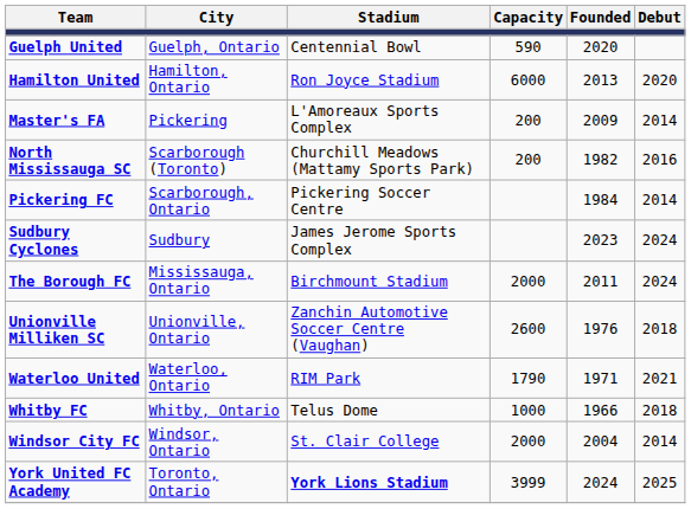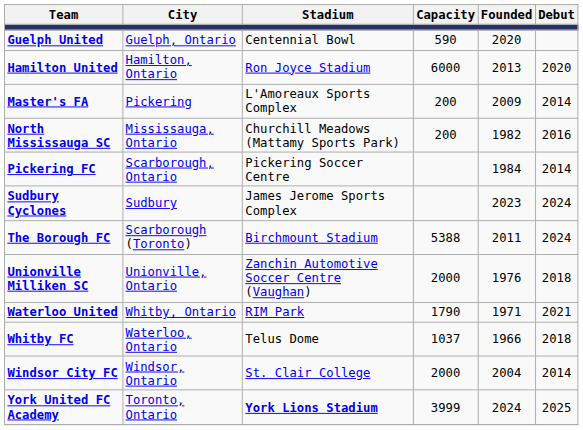 <table class="wikitable sortable" style="text-align:left;">
 <tr>
 <th style="background:">Team</th>
 <th style="background:">City</th>
 <th style="background:">Stadium</th>
 <th style="background:">Capacity</th>
 <th style="background:">Founded</th>
 <th style="background:">Debut</th>
 </tr>
 <tr>
 <th style="background:#273162;" colspan="7"></th>
 </tr>
 <tr>
 <td><strong><a href='#'>Guelph United</a></strong></td>
 <td><a href='#'>Guelph, Ontario</a></td>
 <td>Centennial Bowl</td>
 <td style="text-align:center;">590</td>
 <td style="text-align:center;">2020</td>
 </tr>
 <tr>
 <td><strong><a href='#'>Hamilton United</a></strong></td>
 <td><a href='#'>Hamilton, Ontario</a></td>
 <td><a href='#'>Ron Joyce Stadium</a></td>
 <td style="text-align:center;">6000</td>
 <td style="text-align:center;">2013</td>
 <td style="text-align:center;">2020</td>
 </tr>
 <tr>
 <td><strong><a href='#'>Master's FA</a></strong></td>
 <td><a href='#'>Pickering</a></td>
 <td>L'Amoreaux Sports Complex</td>
 <td style="text-align:center;">200</td>
 <td style="text-align:center;">2009</td>
 <td style="text-align:center;">2014</td>
 </tr>
 <tr>
 <td><strong><a href='#'>North Mississauga SC</a></strong></td>
-<td><a href='#'>Scarborough</a> (<a href='#'>Toronto</a>)</td>
+<td><a href='#'>Mississauga, Ontario</a></td>
 <td>Churchill Meadows (Mattamy Sports Park)</td>
 <td style="text-align:center;">200</td>
 <td style="text-align:center;">1982</td>
 <td style="text-align:center;">2016</td>
 </tr>
 <tr>
 <td><strong><a href='#'>Pickering FC</a></strong></td>
 <td><a href='#'>Scarborough, Ontario</a></td>
 <td>Pickering Soccer Centre</td>
 <td></td>
 <td align="center">1984</td>
 <td align="center">2014</td>
 </tr>
 <tr>
 <td><strong><a href='#'>Sudbury Cyclones</a></strong></td>
 <td><a href='#'>Sudbury</a></td>
 <td>James Jerome Sports Complex</td>
 <td></td>
 <td align="center">2023</td>
 <td align="center">2024</td>
 </tr>
 <tr>
 <td><strong><a href='#'>The Borough FC</a></strong></td>
-<td><a href='#'>Mississauga, Ontario</a></td>
+<td><a href='#'>Scarborough</a> (<a href='#'>Toronto</a>)</td>
 <td><a href='#'>Birchmount Stadium</a></td>
-<td style="text-align:center;">2000</td>
+<td style="text-align:center;">5388</td>
 <td align="center">2011</td>
 <td align="center">2024</td>
 </tr>
 <tr>
 <td><strong><a href='#'>Unionville Milliken SC</a></strong></td>
 <td><a href='#'>Unionville, Ontario</a></td>
 <td><a href='#'>Zanchin Automotive Soccer Centre</a> (<a href='#'>Vaughan</a>)</td>
-<td style="text-align:center;">2600</td>
+<td style="text-align:center;">2000</td>
 <td style="text-align:center;">1976</td>
 <td style="text-align:center;">2018</td>
 </tr>
 <tr>
 <td><strong><a href='#'>Waterloo United</a></strong></td>
-<td><a href='#'>Waterloo, Ontario</a></td>
+<td><a href='#'>Whitby, Ontario</a></td>
 <td><a href='#'>RIM Park</a></td>
 <td style="text-align:center;">1790</td>
 <td style="text-align:center;">1971</td>
 <td style="text-align:center;">2021</td>
 </tr>
 <tr>
 <td><strong><a href='#'>Whitby FC</a></strong></td>
-<td><a href='#'>Whitby, Ontario</a></td>
+<td><a href='#'>Waterloo, Ontario</a></td>
 <td>Telus Dome</td>
-<td style="text-align:center;">1000</td>
+<td style="text-align:center;">1037</td>
 <td style="text-align:center;">1966</td>
 <td style="text-align:center;">2018</td>
 </tr>
 <tr>
 <td><strong><a href='#'>Windsor City FC</a></strong></td>
 <td><a href='#'>Windsor, Ontario</a></td>
 <td><a href='#'>St. Clair College</a></td>
 <td style="text-align:center;">2000</td>
 <td style="text-align:center;">2004</td>
 <td style="text-align:center;">2014</td>
 </tr>
 <tr>
 <td><strong><a href='#'>York United FC Academy</a></strong></td>
 <td><a href='#'>Toronto, Ontario</a></td>
 <td><strong><a href='#'>York Lions Stadium</a></strong></td>
 <td style="text-align:center;">3999</td>
 <td style="text-align:center;">2024</td>
 <td style="text-align:center;">2025</td>
 </tr>
 <tr>
 </tr>
 </table>
